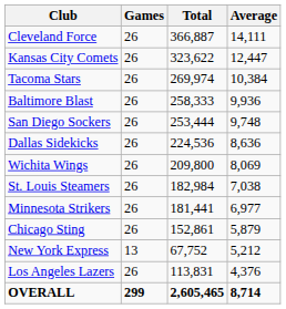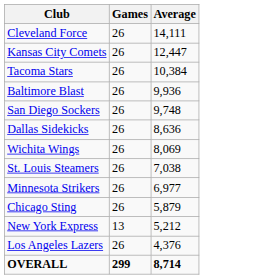 <table class="wikitable" style="font-size:100%; "text-align: center">
 <tr>
 <th>Club</th>
 <th>Games</th>
-<th>Total</th>
 <th>Average</th>
 </tr>
 <tr>
 <td><a href='#'>Cleveland Force</a></td>
 <td>26</td>
-<td>366,887</td>
 <td>14,111</td>
 </tr>
 <tr>
 <td><a href='#'>Kansas City Comets</a></td>
 <td>26</td>
-<td>323,622</td>
 <td>12,447</td>
 </tr>
 <tr>
 <td><a href='#'>Tacoma Stars</a></td>
 <td>26</td>
-<td>269,974</td>
 <td>10,384</td>
 </tr>
 <tr>
 <td><a href='#'>Baltimore Blast</a></td>
 <td>26</td>
-<td>258,333</td>
 <td>9,936</td>
 </tr>
 <tr>
 <td><a href='#'>San Diego Sockers</a></td>
 <td>26</td>
-<td>253,444</td>
 <td>9,748</td>
 </tr>
 <tr>
 <td><a href='#'>Dallas Sidekicks</a></td>
 <td>26</td>
-<td>224,536</td>
 <td>8,636</td>
 </tr>
 <tr>
 <td><a href='#'>Wichita Wings</a></td>
 <td>26</td>
-<td>209,800</td>
 <td>8,069</td>
 </tr>
 <tr>
 <td><a href='#'>St. Louis Steamers</a></td>
 <td>26</td>
-<td>182,984</td>
 <td>7,038</td>
 </tr>
 <tr>
 <td><a href='#'>Minnesota Strikers</a></td>
 <td>26</td>
-<td>181,441</td>
 <td>6,977</td>
 </tr>
 <tr>
 <td><a href='#'>Chicago Sting</a></td>
 <td>26</td>
-<td>152,861</td>
 <td>5,879</td>
 </tr>
 <tr>
 <td><a href='#'>New York Express</a></td>
 <td>13</td>
-<td>67,752</td>
 <td>5,212</td>
 </tr>
 <tr>
 <td><a href='#'>Los Angeles Lazers</a></td>
 <td>26</td>
-<td>113,831</td>
 <td>4,376</td>
 </tr>
 <tr>
 <td><strong>OVERALL</strong></td>
 <td><strong>299</strong></td>
-<td><strong>2,605,465</strong></td>
 <td><strong>8,714</strong></td>
 </tr>
 </table>
